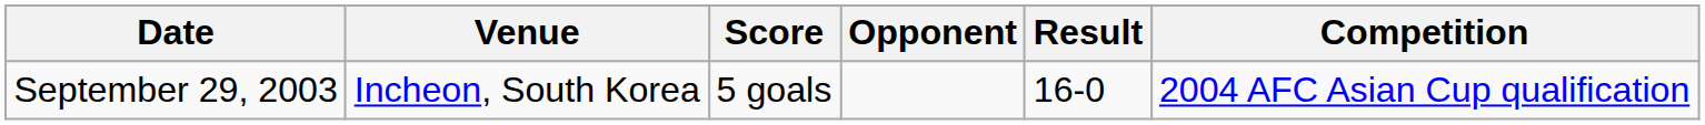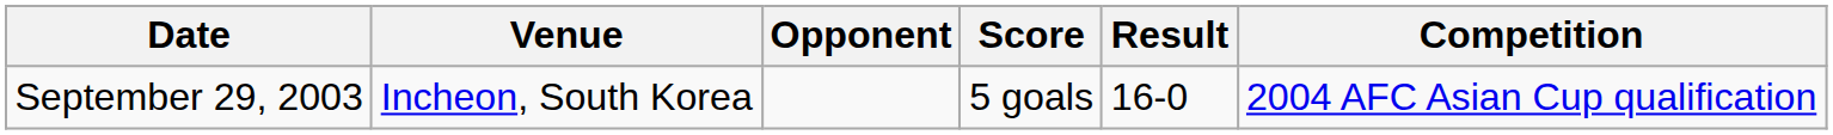 <table class="wikitable">
 <tr>
 <th>Date</th>
 <th>Venue</th>
+<th>Opponent</th>
 <th>Score</th>
-<th>Opponent</th>
 <th>Result</th>
 <th>Competition</th>
 </tr>
 <tr>
 <td>September 29, 2003</td>
 <td><a href='#'>Incheon</a>, South Korea</td>
+<td></td>
 <td>5 goals</td>
-<td></td>
 <td>16-0</td>
 <td><a href='#'>2004 AFC Asian Cup qualification</a></td>
 </tr>
 </table>
